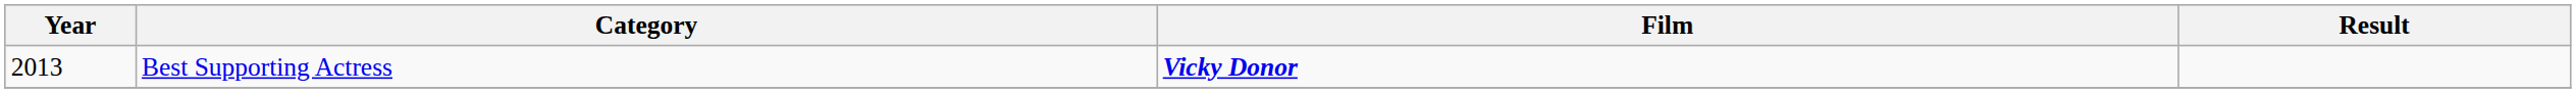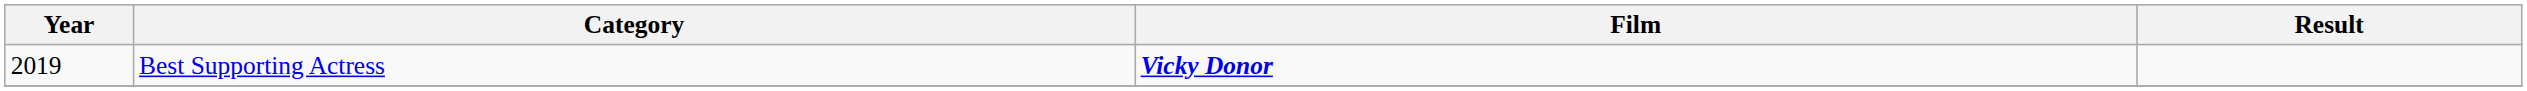 <table class="wikitable plainrowheaders" width="100%" "textcolor:#000;">
 <tr>
 <th scope="col" width=5%><strong>Year</strong></th>
 <th scope="col" width=39%><strong>Category</strong></th>
 <th scope="col" width=39%><strong>Film</strong></th>
 <th scope="col" width=15%><strong>Result</strong></th>
 </tr>
 <tr>
-<td>2013</td>
+<td>2019</td>
 <td><a href='#'>Best Supporting Actress</a></td>
 <td><strong><em><a href='#'>Vicky Donor</a></em></strong></td>
 <td></td>
 </tr>
 <tr>
 </tr>
 </table>
